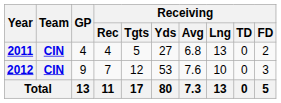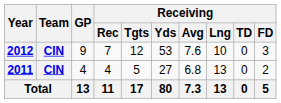 <table class=wikitable style="text-align:center;">
 <tr>
 <th rowspan="2">Year</th>
 <th rowspan="2">Team</th>
 <th rowspan="2">GP</th>
 <th colspan="7">Receiving</th>
 </tr>
 <tr>
 <th>Rec</th>
 <th>Tgts</th>
 <th>Yds</th>
 <th>Avg</th>
 <th>Lng</th>
 <th>TD</th>
 <th>FD</th>
 </tr>
 <tr>
+<th><a href='#'>2012</a></th>
+<th><a href='#'>CIN</a></th>
+<td>9</td>
+<td>7</td>
+<td>12</td>
+<td>53</td>
+<td>7.6</td>
+<td>10</td>
+<td>0</td>
+<td>3</td>
+</tr>
+<tr>
 <th><a href='#'>2011</a></th>
 <th><a href='#'>CIN</a></th>
 <td>4</td>
 <td>4</td>
 <td>5</td>
 <td>27</td>
 <td>6.8</td>
 <td>13</td>
 <td>0</td>
 <td>2</td>
-</tr>
-<tr>
-<th><a href='#'>2012</a></th>
-<th><a href='#'>CIN</a></th>
-<td>9</td>
-<td>7</td>
-<td>12</td>
-<td>53</td>
-<td>7.6</td>
-<td>10</td>
-<td>0</td>
-<td>3</td>
 </tr>
 <tr>
 <th colspan="2">Total</th>
 <th>13</th>
 <th>11</th>
 <th>17</th>
 <th>80</th>
 <th>7.3</th>
 <th>13</th>
 <th>0</th>
 <th>5</th>
 </tr>
 </table>
